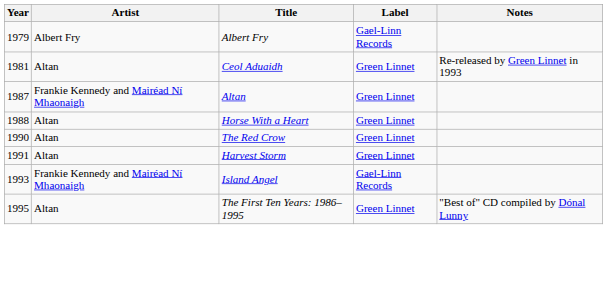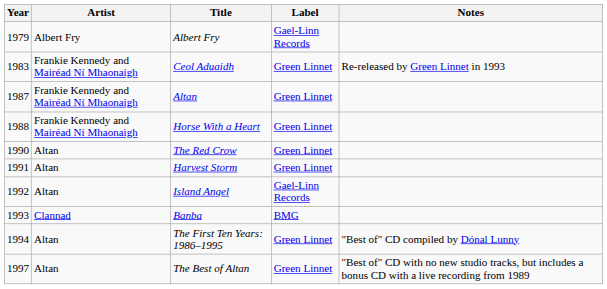 <table class="wikitable">
 <tr>
 <th>Year</th>
 <th>Artist</th>
 <th>Title</th>
 <th>Label</th>
 <th>Notes</th>
 </tr>
 <tr>
 <td>1979</td>
 <td>Albert Fry</td>
 <td><em>Albert Fry</em></td>
 <td><a href='#'>Gael-Linn Records</a></td>
 <td></td>
 </tr>
 <tr>
-<td>1981</td>
-<td>Altan</td>
+<td>1983</td>
+<td>Frankie Kennedy and <a href='#'>Mairéad Ní Mhaonaigh</a></td>
 <td><em><a href='#'>Ceol Aduaidh</a></em></td>
 <td><a href='#'>Green Linnet</a></td>
 <td>Re-released by <a href='#'>Green Linnet</a> in 1993</td>
 </tr>
 <tr>
 <td>1987</td>
 <td>Frankie Kennedy and <a href='#'>Mairéad Ní Mhaonaigh</a></td>
 <td><em><a href='#'>Altan</a></em></td>
 <td><a href='#'>Green Linnet</a></td>
 <td></td>
 </tr>
 <tr>
 <td>1988</td>
-<td>Altan</td>
+<td>Frankie Kennedy and <a href='#'>Mairéad Ní Mhaonaigh</a></td>
 <td><em><a href='#'>Horse With a Heart</a></em></td>
 <td><a href='#'>Green Linnet</a></td>
 <td></td>
 </tr>
 <tr>
 <td>1990</td>
 <td>Altan</td>
 <td><em><a href='#'>The Red Crow</a></em></td>
 <td><a href='#'>Green Linnet</a></td>
 <td></td>
 </tr>
 <tr>
 <td>1991</td>
 <td>Altan</td>
 <td><em><a href='#'>Harvest Storm</a></em></td>
 <td><a href='#'>Green Linnet</a></td>
 <td></td>
 </tr>
 <tr>
-<td>1993</td>
-<td>Frankie Kennedy and <a href='#'>Mairéad Ní Mhaonaigh</a></td>
+<td>1992</td>
+<td>Altan</td>
 <td><em><a href='#'>Island Angel</a></em></td>
 <td><a href='#'>Gael-Linn Records</a></td>
 <td></td>
 </tr>
 <tr>
-<td>1995</td>
+<td>1993</td>
+<td><a href='#'>Clannad</a></td>
+<td><em><a href='#'>Banba</a></em></td>
+<td><a href='#'>BMG</a></td>
+<td></td>
+</tr>
+<tr>
+<td>1994</td>
 <td>Altan</td>
 <td><em>The First Ten Years: 1986–1995</em></td>
 <td><a href='#'>Green Linnet</a></td>
 <td>"Best of" CD compiled by <a href='#'>Dónal Lunny</a></td>
 </tr>
+<tr>
+<td>1997</td>
+<td>Altan</td>
+<td><em>The Best of Altan</em></td>
+<td><a href='#'>Green Linnet</a></td>
+<td>"Best of" CD with no new studio tracks, but includes a bonus CD with a live recording from 1989</td>
+</tr>
 </table>
